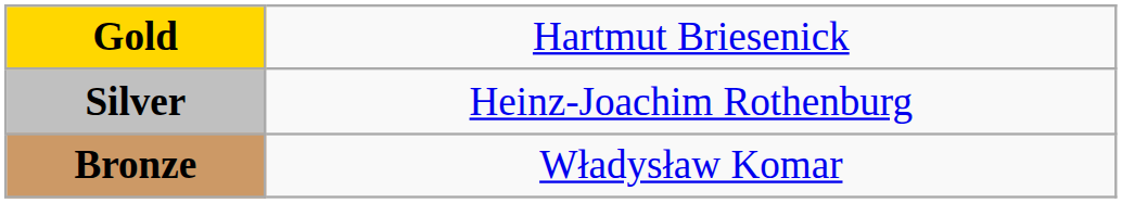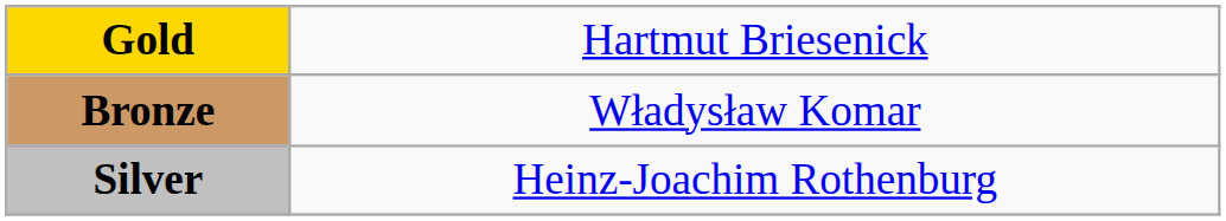 <table class="wikitable" style="text-align:center; " width="35%">
 <tr>
 <td bgcolor="gold"><strong>Gold</strong></td>
 <td><a href='#'>Hartmut Briesenick</a><br>  <small><em></em></small></td>
 </tr>
 <tr>
+<td bgcolor="CC9966"><strong>Bronze</strong></td>
+<td><a href='#'>Władysław Komar</a><br>  <small><em></em></small></td>
+</tr>
+<tr>
 <td bgcolor="silver"><strong>Silver</strong></td>
 <td><a href='#'>Heinz-Joachim Rothenburg</a><br>  <small><em></em></small></td>
 </tr>
-<tr>
-<td bgcolor="CC9966"><strong>Bronze</strong></td>
-<td><a href='#'>Władysław Komar</a><br>  <small><em></em></small></td>
-</tr>
 </table>
